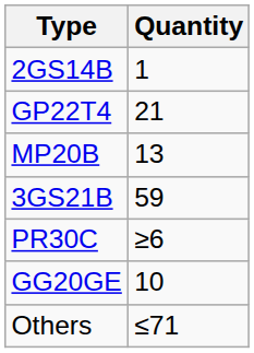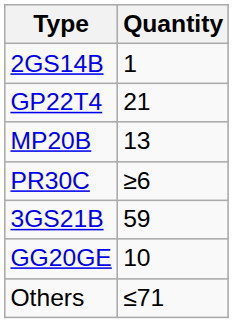 <table class="wikitable sortable">
 <tr>
 <th>Type</th>
 <th>Quantity</th>
 </tr>
 <tr>
 <td><a href='#'>2GS14B</a></td>
 <td>1</td>
 </tr>
 <tr>
 <td><a href='#'>GP22T4</a></td>
 <td>21</td>
 </tr>
 <tr>
 <td><a href='#'>MP20B</a></td>
 <td>13</td>
 </tr>
 <tr>
+<td><a href='#'>PR30C</a></td>
+<td>≥6</td>
+</tr>
+<tr>
 <td><a href='#'>3GS21B</a></td>
 <td>59</td>
-</tr>
-<tr>
-<td><a href='#'>PR30C</a></td>
-<td>≥6</td>
 </tr>
 <tr>
 <td><a href='#'>GG20GE</a></td>
 <td>10</td>
 </tr>
 <tr>
 <td>Others</td>
 <td>≤71</td>
 </tr>
 </table>
